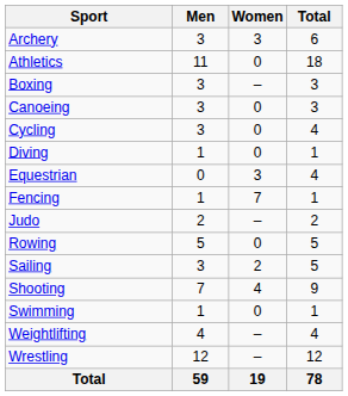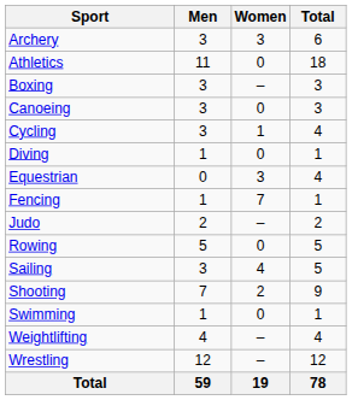 <table class="wikitable sortable" style="text-align:center;">
 <tr>
 <th width=180>Sport</th>
 <th width=55>Men</th>
 <th width=55>Women</th>
 <th width=55>Total</th>
 </tr>
 <tr>
 <td align=left><a href='#'>Archery</a></td>
 <td>3</td>
 <td>3</td>
 <td>6</td>
 </tr>
 <tr>
 <td align=left><a href='#'>Athletics</a></td>
 <td>11</td>
 <td>0</td>
 <td>18</td>
 </tr>
 <tr>
 <td align=left><a href='#'>Boxing</a></td>
 <td>3</td>
 <td>–</td>
 <td>3</td>
 </tr>
 <tr>
 <td align=left><a href='#'>Canoeing</a></td>
 <td>3</td>
 <td>0</td>
 <td>3</td>
 </tr>
 <tr>
 <td align=left><a href='#'>Cycling</a></td>
 <td>3</td>
-<td>0</td>
+<td>1</td>
 <td>4</td>
 </tr>
 <tr>
 <td align=left><a href='#'>Diving</a></td>
 <td>1</td>
 <td>0</td>
 <td>1</td>
 </tr>
 <tr>
 <td align=left><a href='#'>Equestrian</a></td>
 <td>0</td>
 <td>3</td>
 <td>4</td>
 </tr>
 <tr>
 <td align=left><a href='#'>Fencing</a></td>
 <td>1</td>
 <td>7</td>
 <td>1</td>
 </tr>
 <tr>
 <td align=left><a href='#'>Judo</a></td>
 <td>2</td>
 <td>–</td>
 <td>2</td>
 </tr>
 <tr>
 <td align=left><a href='#'>Rowing</a></td>
 <td>5</td>
 <td>0</td>
 <td>5</td>
 </tr>
 <tr>
 <td align=left><a href='#'>Sailing</a></td>
 <td>3</td>
-<td>2</td>
+<td>4</td>
 <td>5</td>
 </tr>
 <tr>
 <td align=left><a href='#'>Shooting</a></td>
 <td>7</td>
-<td>4</td>
+<td>2</td>
 <td>9</td>
 </tr>
 <tr>
 <td align=left><a href='#'>Swimming</a></td>
 <td>1</td>
 <td>0</td>
 <td>1</td>
 </tr>
 <tr>
 <td align=left><a href='#'>Weightlifting</a></td>
 <td>4</td>
 <td>–</td>
 <td>4</td>
 </tr>
 <tr>
 <td align=left><a href='#'>Wrestling</a></td>
 <td>12</td>
 <td>–</td>
 <td>12</td>
 </tr>
 <tr>
 <th>Total</th>
 <th>59</th>
 <th>19</th>
 <th>78</th>
 </tr>
 </table>
